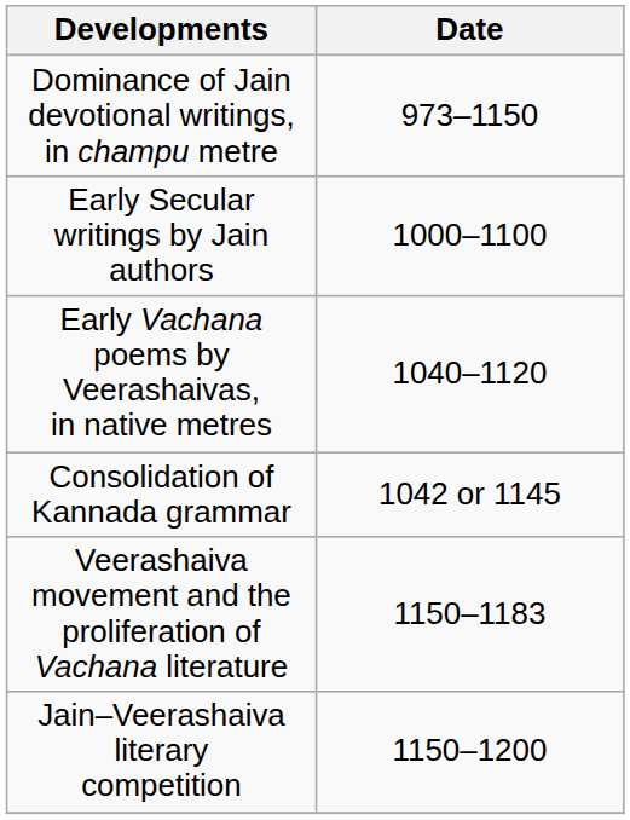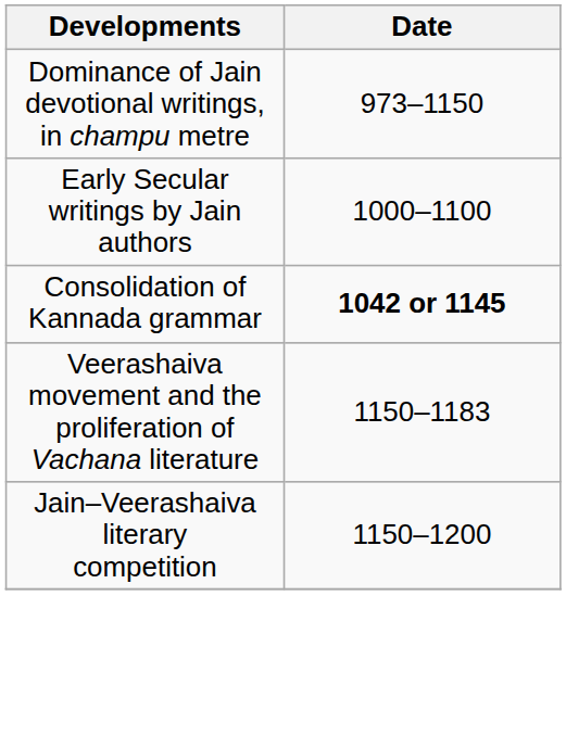 <table class="wikitable" style="text-align:center; float:right;clear:right; margin:0 0 0.5em 1em;">
 <tr>
 <th style="width:150px;">Developments</th>
 <th style="width:150px;">Date</th>
 </tr>
 <tr>
 <td>Dominance of Jain devotional writings,<br> in <em>champu</em> metre</td>
 <td>973–1150</td>
 </tr>
 <tr>
 <td>Early Secular writings by Jain authors</td>
 <td>1000–1100</td>
 </tr>
 <tr>
-<td>Early <em>Vachana</em> poems by Veerashaivas,<br> in native metres</td>
-<td>1040–1120</td>
-</tr>
-<tr>
 <td>Consolidation of Kannada grammar</td>
-<td>1042 or 1145</td>
+<td><strong>1042 or 1145</strong></td>
 </tr>
 <tr>
 <td>Veerashaiva movement and the<br> proliferation of <em>Vachana</em> literature</td>
 <td>1150–1183</td>
 </tr>
 <tr>
 <td>Jain–Veerashaiva literary<br> competition</td>
 <td>1150–1200</td>
 </tr>
 <tr>
 </tr>
 </table>
